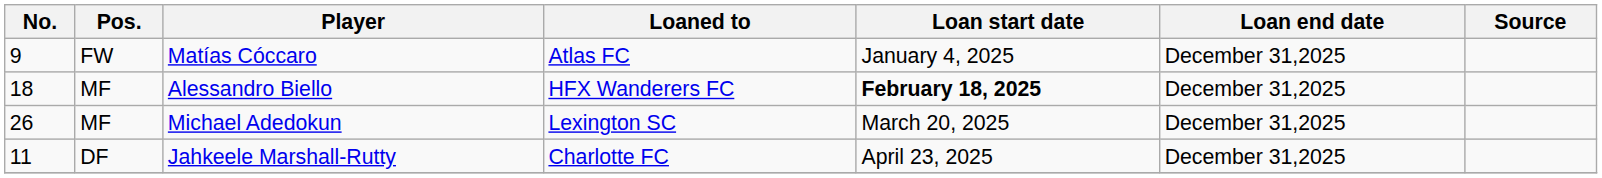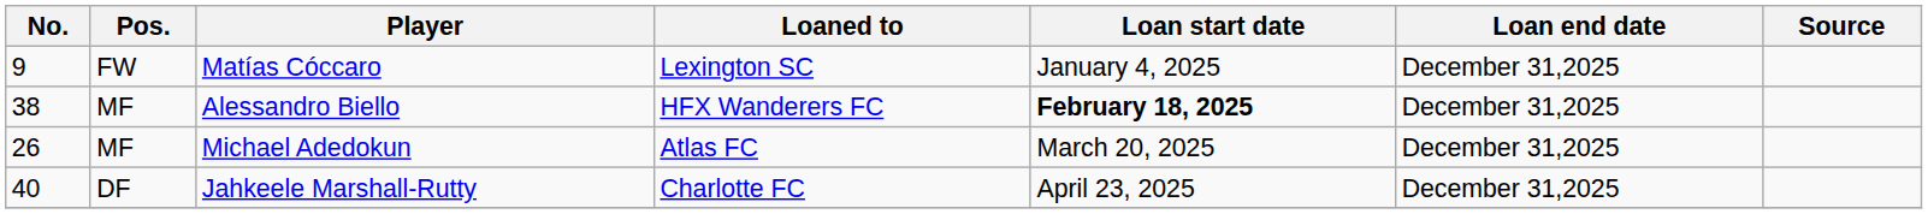 <table class="wikitable sortable" style="width:90%; text-align:center; font-size:95%; text-align:left;">
 <tr>
 <th>No.</th>
 <th>Pos.</th>
 <th>Player</th>
 <th>Loaned to</th>
 <th>Loan start date</th>
 <th>Loan end date</th>
 <th>Source</th>
 </tr>
 <tr>
 <td>9</td>
 <td>FW</td>
 <td> <a href='#'>Matías Cóccaro</a></td>
-<td> <a href='#'>Atlas FC</a></td>
+<td> <a href='#'>Lexington SC</a></td>
 <td>January 4, 2025</td>
 <td>December 31,2025</td>
 <td></td>
 </tr>
 <tr>
-<td>18</td>
+<td>38</td>
 <td>MF</td>
 <td> <a href='#'>Alessandro Biello</a></td>
 <td> <a href='#'>HFX Wanderers FC</a></td>
 <td><strong>February 18, 2025</strong></td>
 <td>December 31,2025</td>
 <td></td>
 </tr>
 <tr>
 <td>26</td>
 <td>MF</td>
 <td> <a href='#'>Michael Adedokun</a></td>
-<td> <a href='#'>Lexington SC</a></td>
+<td> <a href='#'>Atlas FC</a></td>
 <td>March 20, 2025</td>
 <td>December 31,2025</td>
 <td></td>
 </tr>
 <tr>
-<td>11</td>
+<td>40</td>
 <td>DF</td>
 <td> <a href='#'>Jahkeele Marshall-Rutty</a></td>
 <td> <a href='#'>Charlotte FC</a></td>
 <td>April 23, 2025</td>
 <td>December 31,2025</td>
 <td></td>
 </tr>
 <tr>
 </tr>
 </table>
